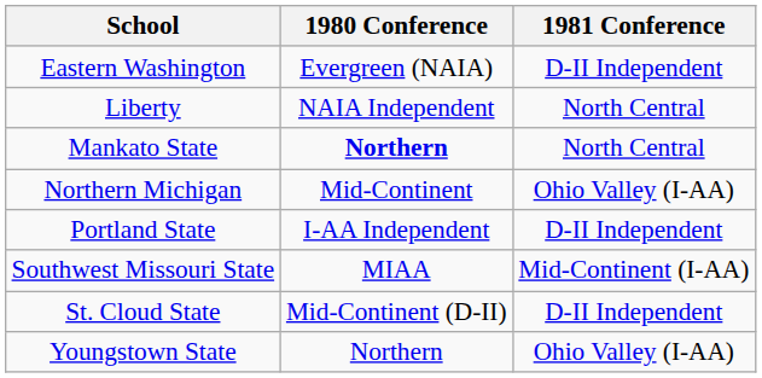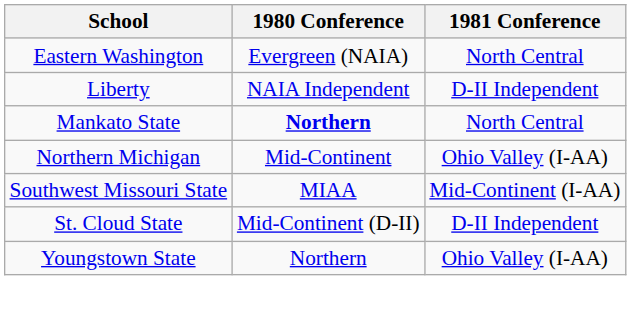 <table class="wikitable sortable">
 <tr>
 <th>School</th>
 <th>1980 Conference</th>
 <th>1981 Conference</th>
 </tr>
 <tr style="text-align:center;">
 <td><a href='#'>Eastern Washington</a></td>
 <td><a href='#'>Evergreen</a> (NAIA)</td>
-<td><a href='#'>D-II Independent</a></td>
+<td><a href='#'>North Central</a></td>
 </tr>
 <tr style="text-align:center;">
 <td><a href='#'>Liberty</a></td>
 <td><a href='#'>NAIA Independent</a></td>
-<td><a href='#'>North Central</a></td>
+<td><a href='#'>D-II Independent</a></td>
 </tr>
 <tr style="text-align:center;">
 <td><a href='#'>Mankato State</a></td>
 <td><strong><a href='#'>Northern</a></strong></td>
 <td><a href='#'>North Central</a></td>
 </tr>
 <tr style="text-align:center;">
 <td><a href='#'>Northern Michigan</a></td>
 <td><a href='#'>Mid-Continent</a></td>
 <td><a href='#'>Ohio Valley</a> (I-AA)</td>
-</tr>
-<tr style="text-align:center;">
-<td><a href='#'>Portland State</a></td>
-<td><a href='#'>I-AA Independent</a></td>
-<td><a href='#'>D-II Independent</a></td>
 </tr>
 <tr style="text-align:center;">
 <td><a href='#'>Southwest Missouri State</a></td>
 <td><a href='#'>MIAA</a></td>
 <td><a href='#'>Mid-Continent</a> (I-AA)</td>
 </tr>
 <tr style="text-align:center;">
 <td><a href='#'>St. Cloud State</a></td>
 <td><a href='#'>Mid-Continent</a> (D-II)</td>
 <td><a href='#'>D-II Independent</a></td>
 </tr>
 <tr style="text-align:center;">
 <td><a href='#'>Youngstown State</a></td>
 <td><a href='#'>Northern</a></td>
 <td><a href='#'>Ohio Valley</a> (I-AA)</td>
 </tr>
 </table>
